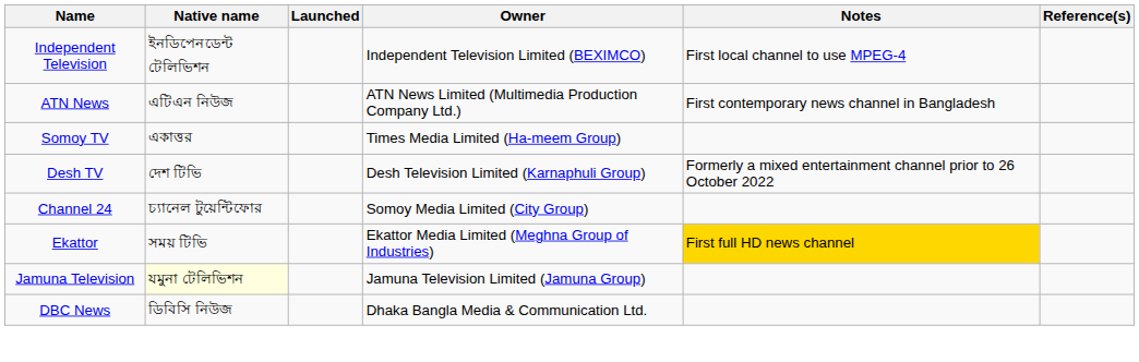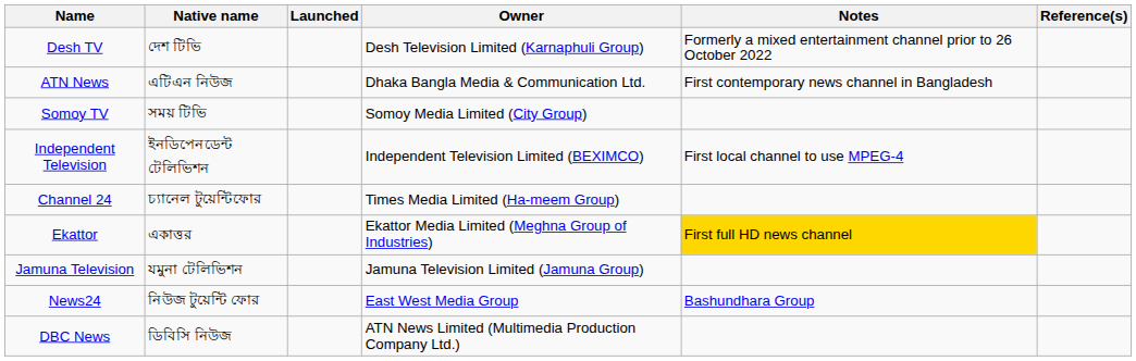 <table class="wikitable sortable">
 <tr>
 <th>Name</th>
 <th>Native name</th>
 <th>Launched</th>
 <th>Owner</th>
 <th>Notes</th>
 <th>Reference(s)</th>
 </tr>
 <tr>
+<td align="center"><a href='#'>Desh TV</a></td>
+<td>দেশ টিভি</td>
+<td></td>
+<td>Desh Television Limited (<a href='#'>Karnaphuli Group</a>)</td>
+<td>Formerly a mixed entertainment channel prior to 26 October 2022</td>
+<td></td>
+</tr>
+<tr>
+<td align="center"><a href='#'>ATN News</a></td>
+<td>এটিএন নিউজ</td>
+<td></td>
+<td>Dhaka Bangla Media & Communication Ltd.</td>
+<td>First contemporary news channel in Bangladesh</td>
+<td></td>
+</tr>
+<tr>
+<td align="center"><a href='#'>Somoy TV</a></td>
+<td>সময় টিভি</td>
+<td></td>
+<td>Somoy Media Limited (<a href='#'>City Group</a>)</td>
+<td></td>
+<td></td>
+</tr>
+<tr>
 <td align="center"><a href='#'>Independent Television</a></td>
 <td>ইনডিপেনডেন্ট টেলিভিশন</td>
 <td></td>
 <td>Independent Television Limited (<a href='#'>BEXIMCO</a>)</td>
 <td>First local channel to use <a href='#'>MPEG-4</a></td>
 <td></td>
 </tr>
 <tr>
-<td align="center"><a href='#'>ATN News</a></td>
-<td>এটিএন নিউজ</td>
-<td></td>
-<td>ATN News Limited (Multimedia Production Company Ltd.)</td>
-<td>First contemporary news channel in Bangladesh</td>
-<td></td>
-</tr>
-<tr>
-<td align="center"><a href='#'>Somoy TV</a></td>
-<td>একাত্তর</td>
+<td align="center"><a href='#'>Channel 24</a></td>
+<td>চ্যানেল টুয়েন্টিফোর</td>
 <td></td>
 <td>Times Media Limited (<a href='#'>Ha-meem Group</a>)</td>
 <td></td>
 <td></td>
 </tr>
 <tr>
-<td align="center"><a href='#'>Desh TV</a></td>
-<td>দেশ টিভি</td>
-<td></td>
-<td>Desh Television Limited (<a href='#'>Karnaphuli Group</a>)</td>
-<td>Formerly a mixed entertainment channel prior to 26 October 2022</td>
-<td></td>
-</tr>
-<tr>
-<td align="center"><a href='#'>Channel 24</a></td>
-<td>চ্যানেল টুয়েন্টিফোর</td>
-<td></td>
-<td>Somoy Media Limited (<a href='#'>City Group</a>)</td>
-<td></td>
-<td></td>
-</tr>
-<tr>
 <td align="center"><a href='#'>Ekattor</a></td>
-<td>সময় টিভি</td>
+<td>একাত্তর</td>
 <td></td>
 <td>Ekattor Media Limited (<a href='#'>Meghna Group of Industries</a>)</td>
 <td style="background: gold;">First full HD news channel</td>
 <td></td>
 </tr>
 <tr>
 <td align="center"><a href='#'>Jamuna Television</a></td>
-<td style="background: lightyellow;">যমুনা টেলিভিশন</td>
+<td>যমুনা টেলিভিশন</td>
 <td></td>
 <td>Jamuna Television Limited (<a href='#'>Jamuna Group</a>)</td>
 <td></td>
 <td></td>
 </tr>
 <tr>
+<td align="center"><a href='#'>News24</a></td>
+<td>নিউজ টুয়েন্টি ফোর</td>
+<td></td>
+<td><a href='#'>East West Media Group</a></td>
+<td><a href='#'>Bashundhara Group</a></td>
+<td></td>
+</tr>
+<tr>
 <td align="center"><a href='#'>DBC News</a></td>
 <td>ডিবিসি নিউজ</td>
 <td></td>
-<td>Dhaka Bangla Media & Communication Ltd.</td>
+<td>ATN News Limited (Multimedia Production Company Ltd.)</td>
 <td></td>
 <td></td>
 </tr>
 </table>
